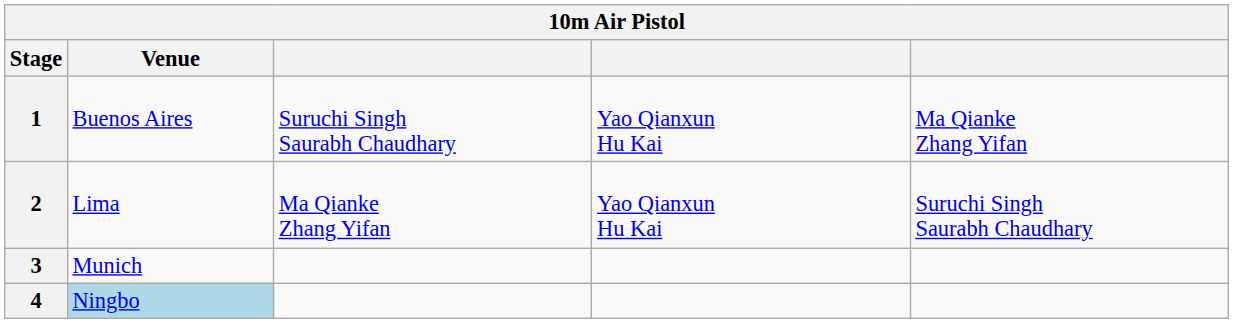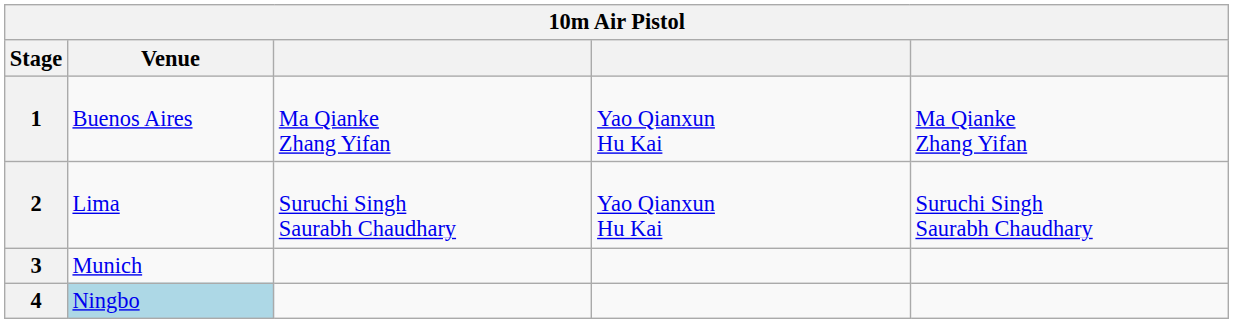 <table class="wikitable">
 <tr>
 <th colspan="5">10m Air Pistol</th>
 </tr>
 <tr>
 <th>Stage</th>
 <th width=140>Venue</th>
 <th width=220></th>
 <th width=220></th>
 <th width=220></th>
 </tr>
 <tr>
 <th>1</th>
 <td> <a href='#'>Buenos Aires</a></td>
-<td><br><a href='#'>Suruchi Singh</a><br><a href='#'>Saurabh Chaudhary</a></td>
+<td><br><a href='#'>Ma Qianke</a><br><a href='#'>Zhang Yifan</a></td>
 <td><br><a href='#'>Yao Qianxun</a><br><a href='#'>Hu Kai</a></td>
 <td><br><a href='#'>Ma Qianke</a><br><a href='#'>Zhang Yifan</a></td>
 </tr>
 <tr>
 <th>2</th>
 <td> <a href='#'>Lima</a></td>
-<td><br><a href='#'>Ma Qianke</a><br><a href='#'>Zhang Yifan</a></td>
+<td><br><a href='#'>Suruchi Singh</a><br><a href='#'>Saurabh Chaudhary</a></td>
 <td><br><a href='#'>Yao Qianxun</a><br><a href='#'>Hu Kai</a></td>
 <td><br><a href='#'>Suruchi Singh</a><br><a href='#'>Saurabh Chaudhary</a></td>
 </tr>
 <tr>
 <th>3</th>
 <td> <a href='#'>Munich</a></td>
 <td></td>
 <td></td>
 <td></td>
 </tr>
 <tr>
 <th>4</th>
 <td style="background: lightblue;"> <a href='#'>Ningbo</a></td>
 <td></td>
 <td></td>
 <td></td>
 </tr>
 </table>
